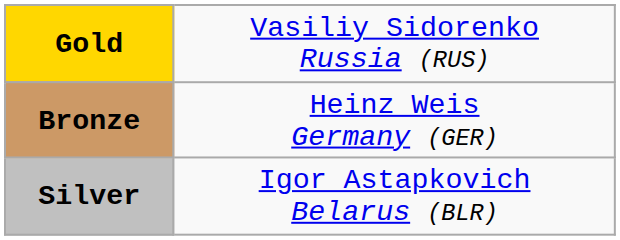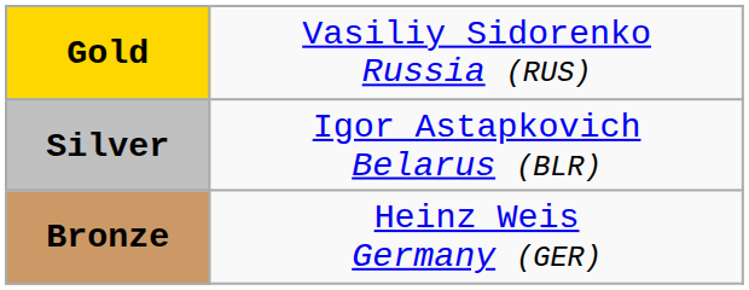 <table class="wikitable" style=" text-align:center; font-size:110%;" width="35%">
 <tr>
 <td bgcolor="gold"><strong>Gold</strong></td>
 <td> <a href='#'>Vasiliy Sidorenko</a><br><em><a href='#'>Russia</a> <small>(RUS)</small></em></td>
 </tr>
 <tr>
+<td bgcolor="silver"><strong>Silver</strong></td>
+<td> <a href='#'>Igor Astapkovich</a><br><em><a href='#'>Belarus</a> <small>(BLR)</small></em></td>
+</tr>
+<tr>
 <td bgcolor="CC9966"><strong>Bronze</strong></td>
 <td> <a href='#'>Heinz Weis</a><br><em><a href='#'>Germany</a> <small>(GER)</small></em></td>
 </tr>
-<tr>
-<td bgcolor="silver"><strong>Silver</strong></td>
-<td> <a href='#'>Igor Astapkovich</a><br><em><a href='#'>Belarus</a> <small>(BLR)</small></em></td>
-</tr>
 </table>
